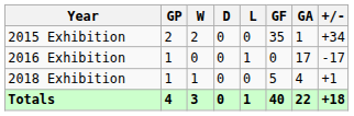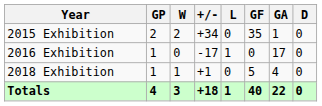 <table class="wikitable">
 <tr>
 <th width="150">Year</th>
 <th width="20">GP</th>
 <th width="20">W</th>
-<th width="20">D</th>
+<th width="20">+/-</th>
 <th width="20">L</th>
 <th width="20">GF</th>
 <th width="20">GA</th>
-<th width="20">+/-</th>
+<th width="20">D</th>
 </tr>
 <tr>
 <td> 2015 Exhibition</td>
 <td>2</td>
 <td>2</td>
-<td>0</td>
+<td>+34</td>
 <td>0</td>
 <td>35</td>
 <td>1</td>
-<td>+34</td>
+<td>0</td>
 </tr>
 <tr>
 <td> 2016 Exhibition</td>
 <td>1</td>
 <td>0</td>
-<td>0</td>
+<td>-17</td>
 <td>1</td>
 <td>0</td>
 <td>17</td>
-<td>-17</td>
+<td>0</td>
 </tr>
 <tr>
 <td> 2018 Exhibition</td>
 <td>1</td>
 <td>1</td>
-<td>0</td>
+<td>+1</td>
 <td>0</td>
 <td>5</td>
 <td>4</td>
-<td>+1</td>
+<td>0</td>
 </tr>
 <tr style="background:#ccffcc;">
 <td style="text-align:left;"><strong>Totals</strong></td>
 <td><strong>4</strong></td>
 <td><strong>3</strong></td>
-<td><strong>0</strong></td>
+<td><strong>+18</strong></td>
 <td><strong>1</strong></td>
 <td><strong>40</strong></td>
 <td><strong>22</strong></td>
-<td><strong>+18</strong></td>
+<td><strong>0</strong></td>
 </tr>
 </table>
